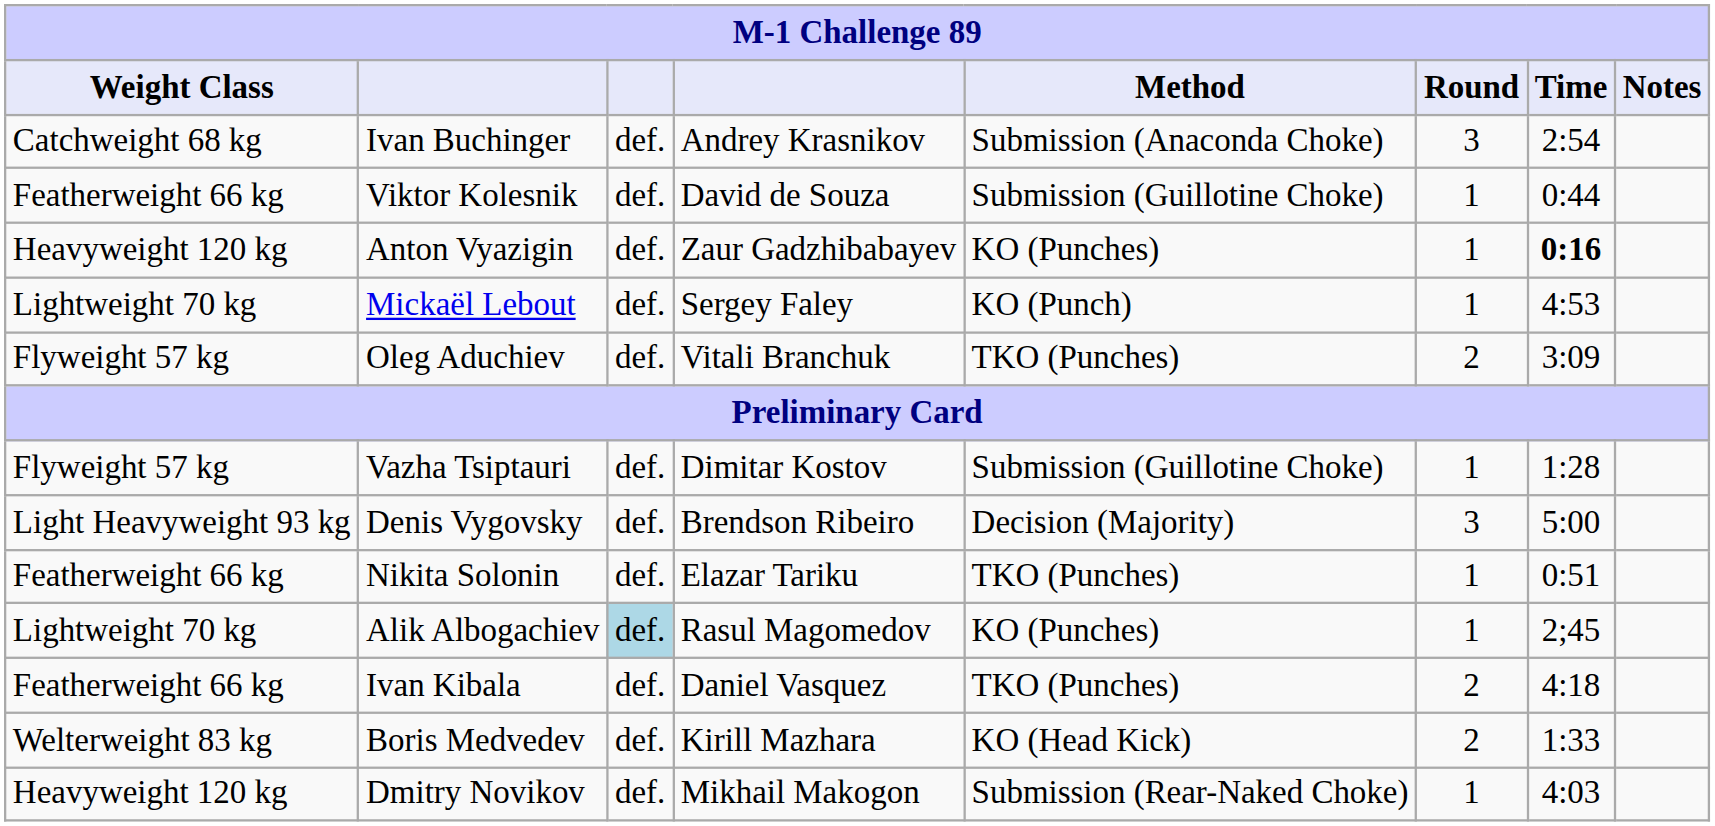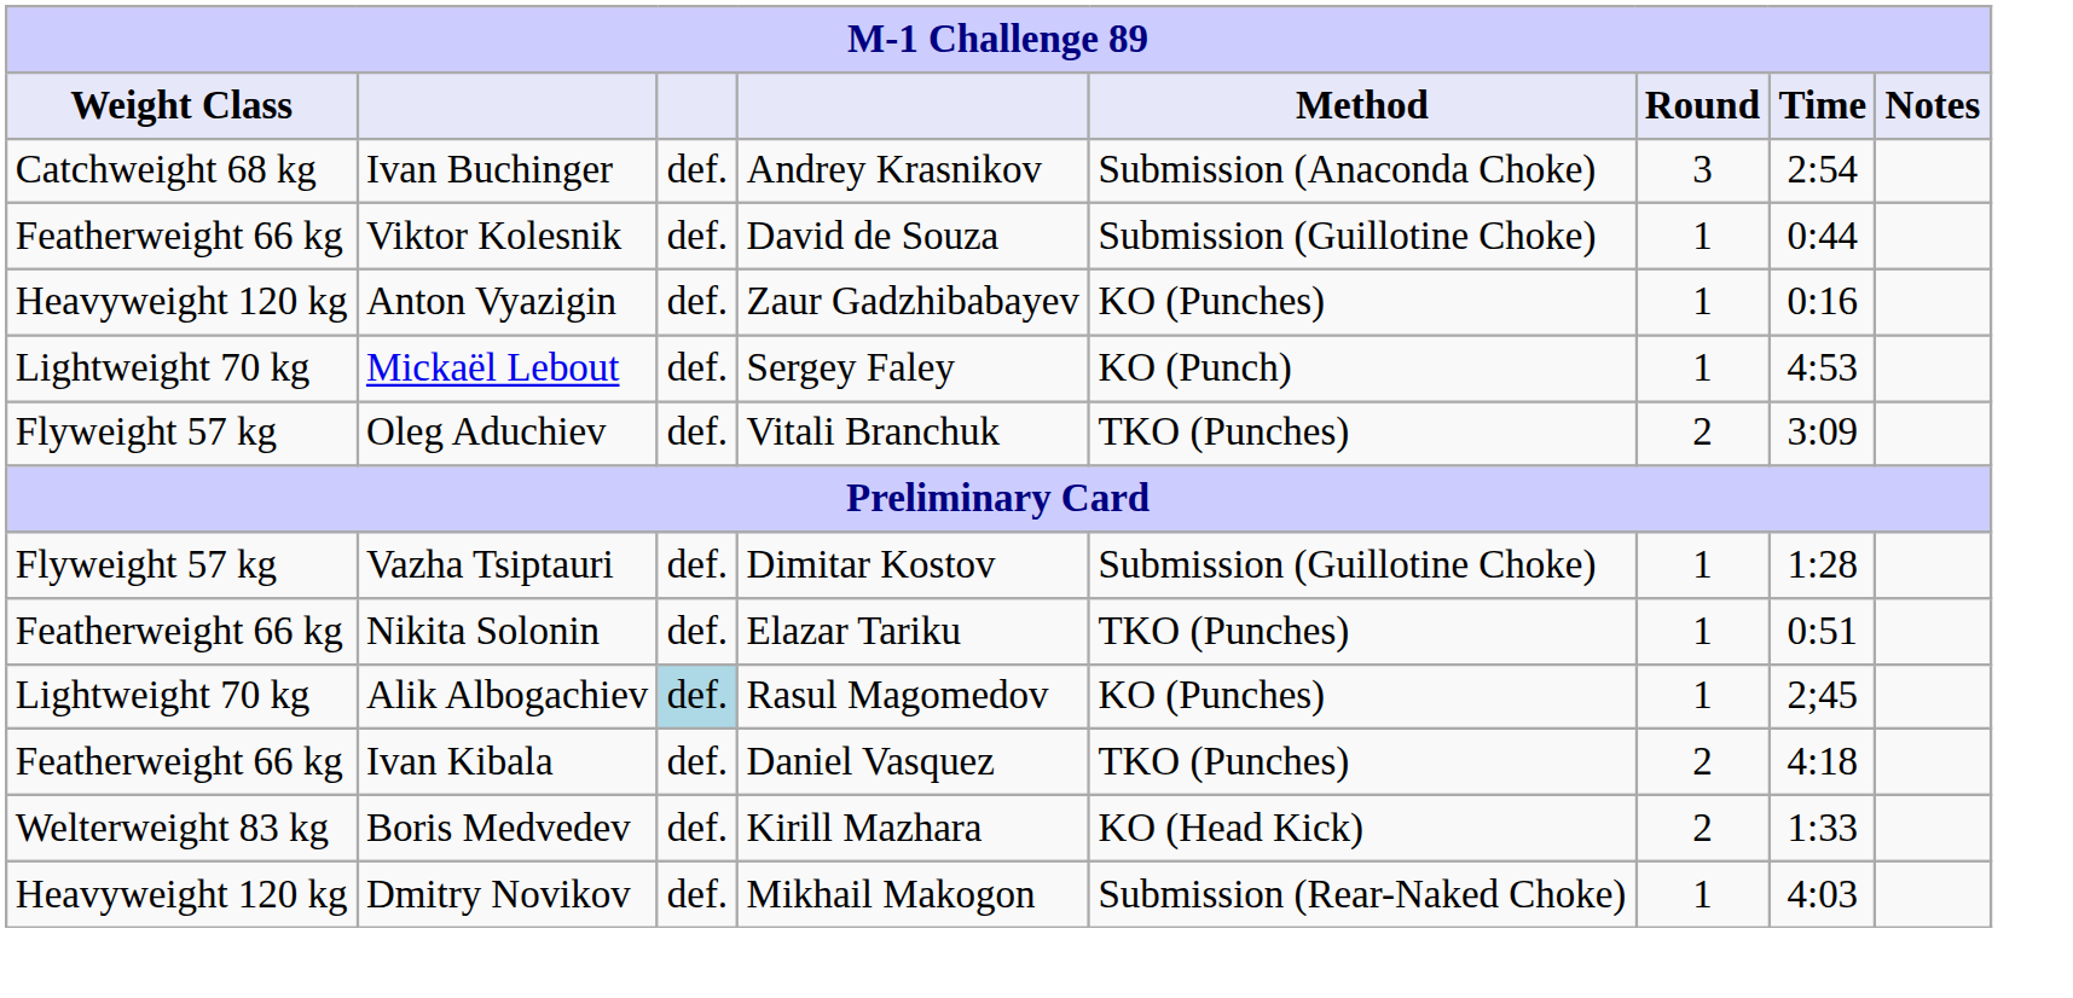 <table class="wikitable" style="font-size: 90%;">
 <tr>
 <th colspan="8" style="background-color: #ccf; color: #000080; text-align: center;"><strong>M-1 Challenge 89</strong></th>
 </tr>
 <tr>
 <th colspan="1" style="background-color: #E6E8FA; color: #000000; text-align: center;">Weight Class</th>
 <th colspan="1" style="background-color: #E6E8FA; color: #000000; text-align: center;"></th>
 <th colspan="1" style="background-color: #E6E8FA; color: #000000; text-align: center;"></th>
 <th colspan="1" style="background-color: #E6E8FA; color: #000000; text-align: center;"></th>
 <th colspan="1" style="background-color: #E6E8FA; color: #000000; text-align: center;">Method</th>
 <th colspan="1" style="background-color: #E6E8FA; color: #000000; text-align: center;">Round</th>
 <th colspan="1" style="background-color: #E6E8FA; color: #000000; text-align: center;">Time</th>
 <th colspan="1" style="background-color: #E6E8FA; color: #000000; text-align: center;">Notes</th>
 </tr>
 <tr>
 <td>Catchweight 68 kg</td>
 <td> Ivan Buchinger</td>
 <td>def.</td>
 <td> Andrey Krasnikov</td>
 <td>Submission (Anaconda Choke)</td>
 <td align=center>3</td>
 <td align=center>2:54</td>
 <td></td>
 </tr>
 <tr>
 <td>Featherweight 66 kg</td>
 <td> Viktor Kolesnik</td>
 <td>def.</td>
 <td> David de Souza</td>
 <td>Submission (Guillotine Choke)</td>
 <td align=center>1</td>
 <td align=center>0:44</td>
 <td></td>
 </tr>
 <tr>
 <td>Heavyweight 120 kg</td>
 <td> Anton Vyazigin</td>
 <td>def.</td>
 <td> Zaur Gadzhibabayev</td>
 <td>KO (Punches)</td>
 <td align=center>1</td>
-<td align=center><strong>0:16</strong></td>
+<td align=center>0:16</td>
 <td></td>
 </tr>
 <tr>
 <td>Lightweight 70 kg</td>
 <td> <a href='#'>Mickaël Lebout</a></td>
 <td>def.</td>
 <td> Sergey Faley</td>
 <td>KO (Punch)</td>
 <td align=center>1</td>
 <td align=center>4:53</td>
 <td></td>
 </tr>
 <tr>
 <td>Flyweight 57 kg</td>
 <td> Oleg Aduchiev</td>
 <td>def.</td>
 <td> Vitali Branchuk</td>
 <td>TKO (Punches)</td>
 <td align=center>2</td>
 <td align=center>3:09</td>
 <td></td>
 </tr>
 <tr>
 <th colspan="8" style="background-color: #ccf; color: #000080; text-align: center;"><strong>Preliminary Card</strong></th>
 </tr>
 <tr>
 <td>Flyweight 57 kg</td>
 <td> Vazha Tsiptauri</td>
 <td>def.</td>
 <td> Dimitar Kostov</td>
 <td>Submission (Guillotine Choke)</td>
 <td align=center>1</td>
 <td align=center>1:28</td>
-<td></td>
-</tr>
-<tr>
-<td>Light Heavyweight 93 kg</td>
-<td> Denis Vygovsky</td>
-<td>def.</td>
-<td> Brendson Ribeiro</td>
-<td>Decision (Majority)</td>
-<td align=center>3</td>
-<td align=center>5:00</td>
 <td></td>
 </tr>
 <tr>
 <td>Featherweight 66 kg</td>
 <td> Nikita Solonin</td>
 <td>def.</td>
 <td> Elazar Tariku</td>
 <td>TKO (Punches)</td>
 <td align=center>1</td>
 <td align=center>0:51</td>
 <td></td>
 </tr>
 <tr>
 <td>Lightweight 70 kg</td>
 <td> Alik Albogachiev</td>
 <td style="background: lightblue;">def.</td>
 <td> Rasul Magomedov</td>
 <td>KO (Punches)</td>
 <td align=center>1</td>
 <td align=center>2;45</td>
 <td></td>
 </tr>
 <tr>
 <td>Featherweight 66 kg</td>
 <td> Ivan Kibala</td>
 <td>def.</td>
 <td> Daniel Vasquez</td>
 <td>TKO (Punches)</td>
 <td align=center>2</td>
 <td align=center>4:18</td>
 <td></td>
 </tr>
 <tr>
 <td>Welterweight 83 kg</td>
 <td> Boris Medvedev</td>
 <td>def.</td>
 <td> Kirill Mazhara</td>
 <td>KO (Head Kick)</td>
 <td align=center>2</td>
 <td align=center>1:33</td>
 <td></td>
 </tr>
 <tr>
 <td>Heavyweight 120 kg</td>
 <td> Dmitry Novikov</td>
 <td>def.</td>
 <td> Mikhail Makogon</td>
 <td>Submission (Rear-Naked Choke)</td>
 <td align=center>1</td>
 <td align=center>4:03</td>
 <td></td>
 </tr>
 </table>
